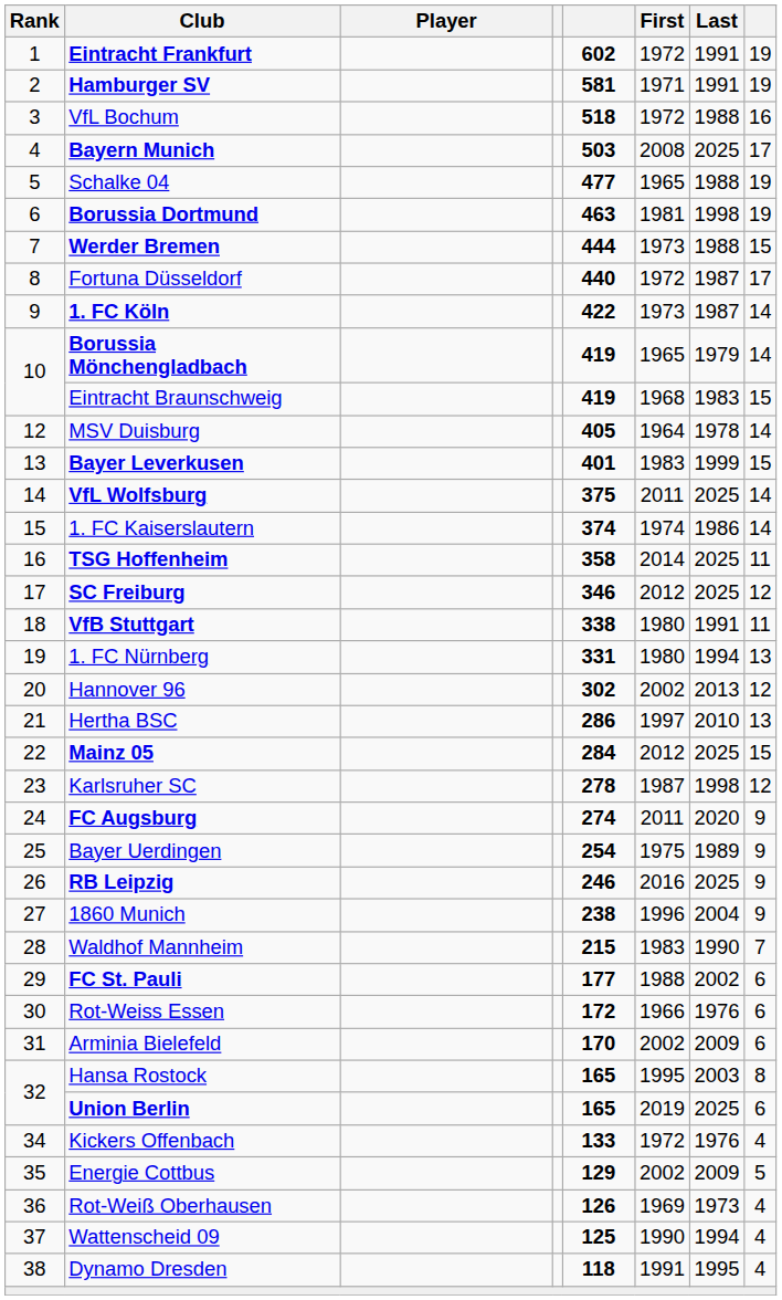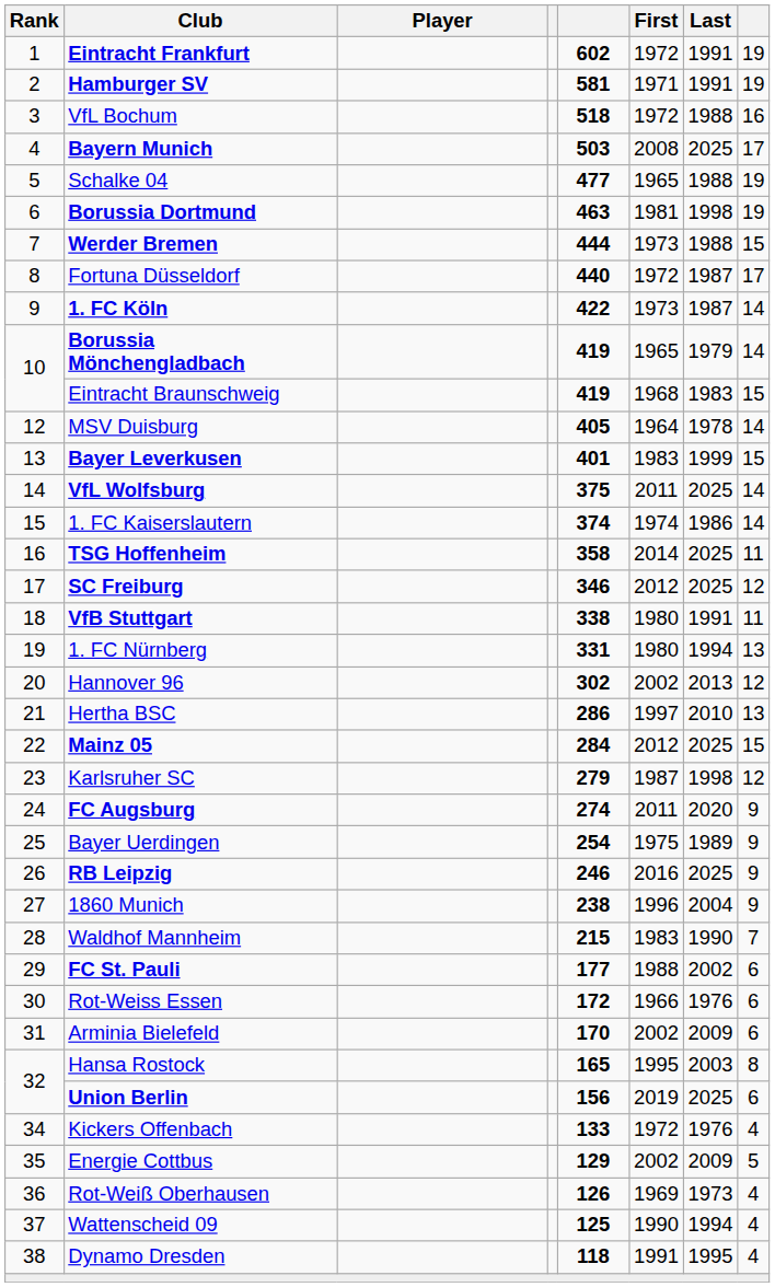 <table class="wikitable mw-datatable sortable nowrap" style="text-align: center">
 <tr>
 <th>Rank</th>
 <th>Club</th>
 <th width=160>Player</th>
 <th></th>
 <th width=50></th>
 <th>First</th>
 <th>Last</th>
 <th>  </th>
 </tr>
 <tr>
 <td>1</td>
 <td align=left><strong><a href='#'>Eintracht Frankfurt</a></strong></td>
 <td align=left></td>
 <td></td>
 <td><strong>602</strong></td>
 <td>1972</td>
 <td>1991</td>
 <td>19</td>
 </tr>
 <tr>
 <td>2</td>
 <td align=left><strong><a href='#'>Hamburger SV</a></strong></td>
 <td align=left></td>
 <td></td>
 <td><strong>581</strong></td>
 <td>1971</td>
 <td>1991</td>
 <td>19</td>
 </tr>
 <tr>
 <td>3</td>
 <td align=left><a href='#'>VfL Bochum</a></td>
 <td align=left></td>
 <td></td>
 <td><strong>518</strong></td>
 <td>1972</td>
 <td>1988</td>
 <td>16</td>
 </tr>
 <tr>
 <td>4</td>
 <td align=left><strong><a href='#'>Bayern Munich</a></strong></td>
 <td align=left></td>
 <td></td>
 <td><strong>503</strong></td>
 <td>2008</td>
 <td>2025</td>
 <td>17</td>
 </tr>
 <tr>
 <td>5</td>
 <td align=left><a href='#'>Schalke 04</a></td>
 <td align=left></td>
 <td></td>
 <td><strong>477</strong></td>
 <td>1965</td>
 <td>1988</td>
 <td>19</td>
 </tr>
 <tr>
 <td>6</td>
 <td align=left><strong><a href='#'>Borussia Dortmund</a></strong></td>
 <td align=left></td>
 <td></td>
 <td><strong>463</strong></td>
 <td>1981</td>
 <td>1998</td>
 <td>19</td>
 </tr>
 <tr>
 <td>7</td>
 <td align=left><strong><a href='#'>Werder Bremen</a></strong></td>
 <td align=left></td>
 <td></td>
 <td><strong>444</strong></td>
 <td>1973</td>
 <td>1988</td>
 <td>15</td>
 </tr>
 <tr>
 <td>8</td>
 <td align=left><a href='#'>Fortuna Düsseldorf</a></td>
 <td align=left></td>
 <td></td>
 <td><strong>440</strong></td>
 <td>1972</td>
 <td>1987</td>
 <td>17</td>
 </tr>
 <tr>
 <td>9</td>
 <td align=left><strong><a href='#'>1. FC Köln</a></strong></td>
 <td align=left></td>
 <td></td>
 <td><strong>422</strong></td>
 <td>1973</td>
 <td>1987</td>
 <td>14</td>
 </tr>
 <tr>
 <td rowspan=2>10</td>
 <td align=left><strong><a href='#'>Borussia Mönchengladbach</a></strong></td>
 <td align=left></td>
 <td></td>
 <td><strong>419</strong></td>
 <td>1965</td>
 <td>1979</td>
 <td>14</td>
 </tr>
 <tr>
 <td align=left><a href='#'>Eintracht Braunschweig</a></td>
 <td align=left></td>
 <td></td>
 <td><strong>419</strong></td>
 <td>1968</td>
 <td>1983</td>
 <td>15</td>
 </tr>
 <tr>
 <td>12</td>
 <td align=left><a href='#'>MSV Duisburg</a></td>
 <td align=left></td>
 <td></td>
 <td><strong>405</strong></td>
 <td>1964</td>
 <td>1978</td>
 <td>14</td>
 </tr>
 <tr>
 <td>13</td>
 <td align=left><strong><a href='#'>Bayer Leverkusen</a></strong></td>
 <td align=left></td>
 <td></td>
 <td><strong>401</strong></td>
 <td>1983</td>
 <td>1999</td>
 <td>15</td>
 </tr>
 <tr>
 <td>14</td>
 <td align=left><strong><a href='#'>VfL Wolfsburg</a></strong></td>
 <td align=left><strong></strong></td>
 <td></td>
 <td><strong>375</strong></td>
 <td>2011</td>
 <td>2025</td>
 <td>14</td>
 </tr>
 <tr>
 <td>15</td>
 <td align=left><a href='#'>1. FC Kaiserslautern</a></td>
 <td align=left></td>
 <td></td>
 <td><strong>374</strong></td>
 <td>1974</td>
 <td>1986</td>
 <td>14</td>
 </tr>
 <tr>
 <td>16</td>
 <td align=left><strong><a href='#'>TSG Hoffenheim</a></strong></td>
 <td align=left><strong></strong></td>
 <td></td>
 <td><strong>358</strong></td>
 <td>2014</td>
 <td>2025</td>
 <td>11</td>
 </tr>
 <tr>
 <td>17</td>
 <td align=left><strong><a href='#'>SC Freiburg</a></strong></td>
 <td align=left><strong></strong></td>
 <td></td>
 <td><strong>346</strong></td>
 <td>2012</td>
 <td>2025</td>
 <td>12</td>
 </tr>
 <tr>
 <td>18</td>
 <td align=left><strong><a href='#'>VfB Stuttgart</a></strong></td>
 <td align=left></td>
 <td></td>
 <td><strong>338</strong></td>
 <td>1980</td>
 <td>1991</td>
 <td>11</td>
 </tr>
 <tr>
 <td>19</td>
 <td align=left><a href='#'>1. FC Nürnberg</a></td>
 <td align=left></td>
 <td></td>
 <td><strong>331</strong></td>
 <td>1980</td>
 <td>1994</td>
 <td>13</td>
 </tr>
 <tr>
 <td>20</td>
 <td align=left><a href='#'>Hannover 96</a></td>
 <td align=left></td>
 <td></td>
 <td><strong>302</strong></td>
 <td>2002</td>
 <td>2013</td>
 <td>12</td>
 </tr>
 <tr>
 <td>21</td>
 <td align=left><a href='#'>Hertha BSC</a></td>
 <td align=left></td>
 <td></td>
 <td><strong>286</strong></td>
 <td>1997</td>
 <td>2010</td>
 <td>13</td>
 </tr>
 <tr>
 <td>22</td>
 <td align=left><strong><a href='#'>Mainz 05</a></strong></td>
 <td align=left><strong></strong></td>
 <td></td>
 <td><strong>284</strong></td>
 <td>2012</td>
 <td>2025</td>
 <td>15</td>
 </tr>
 <tr>
 <td>23</td>
 <td align=left><a href='#'>Karlsruher SC</a></td>
 <td align=left></td>
 <td></td>
-<td><strong>278</strong></td>
+<td><strong>279</strong></td>
 <td>1987</td>
 <td>1998</td>
 <td>12</td>
 </tr>
 <tr>
 <td>24</td>
 <td align=left><strong><a href='#'>FC Augsburg</a></strong></td>
 <td align=left></td>
 <td></td>
 <td><strong>274</strong></td>
 <td>2011</td>
 <td>2020</td>
 <td>9</td>
 </tr>
 <tr>
 <td>25</td>
 <td align=left><a href='#'>Bayer Uerdingen</a></td>
 <td align=left></td>
 <td></td>
 <td><strong>254</strong></td>
 <td>1975</td>
 <td>1989</td>
 <td>9</td>
 </tr>
 <tr>
 <td>26</td>
 <td align=left><strong><a href='#'>RB Leipzig</a></strong></td>
 <td align=left><strong></strong></td>
 <td></td>
 <td><strong>246</strong></td>
 <td>2016</td>
 <td>2025</td>
 <td>9</td>
 </tr>
 <tr>
 <td>27</td>
 <td align=left><a href='#'>1860 Munich</a></td>
 <td align=left></td>
 <td></td>
 <td><strong>238</strong></td>
 <td>1996</td>
 <td>2004</td>
 <td>9</td>
 </tr>
 <tr>
 <td>28</td>
 <td align=left><a href='#'>Waldhof Mannheim</a></td>
 <td align=left></td>
 <td></td>
 <td><strong>215</strong></td>
 <td>1983</td>
 <td>1990</td>
 <td>7</td>
 </tr>
 <tr>
 <td>29</td>
 <td align=left><strong><a href='#'>FC St. Pauli</a></strong></td>
 <td align=left></td>
 <td></td>
 <td><strong>177</strong></td>
 <td>1988</td>
 <td>2002</td>
 <td>6</td>
 </tr>
 <tr>
 <td>30</td>
 <td align=left><a href='#'>Rot-Weiss Essen</a></td>
 <td align=left></td>
 <td></td>
 <td><strong>172</strong></td>
 <td>1966</td>
 <td>1976</td>
 <td>6</td>
 </tr>
 <tr>
 <td>31</td>
 <td align=left><a href='#'>Arminia Bielefeld</a></td>
 <td align=left></td>
 <td></td>
 <td><strong>170</strong></td>
 <td>2002</td>
 <td>2009</td>
 <td>6</td>
 </tr>
 <tr>
 <td rowspan=2>32</td>
 <td align=left><a href='#'>Hansa Rostock</a></td>
 <td align=left></td>
 <td></td>
 <td><strong>165</strong></td>
 <td>1995</td>
 <td>2003</td>
 <td>8</td>
 </tr>
 <tr>
 <td align=left><strong><a href='#'>Union Berlin</a></strong></td>
 <td align=left><strong></strong></td>
 <td></td>
-<td><strong>165</strong></td>
+<td><strong>156</strong></td>
 <td>2019</td>
 <td>2025</td>
 <td>6</td>
 </tr>
 <tr>
 <td>34</td>
 <td align=left><a href='#'>Kickers Offenbach</a></td>
 <td align=left></td>
 <td></td>
 <td><strong>133</strong></td>
 <td>1972</td>
 <td>1976</td>
 <td>4</td>
 </tr>
 <tr>
 <td>35</td>
 <td align=left><a href='#'>Energie Cottbus</a></td>
 <td align=left></td>
 <td></td>
 <td><strong>129</strong></td>
 <td>2002</td>
 <td>2009</td>
 <td>5</td>
 </tr>
 <tr>
 <td>36</td>
 <td align=left><a href='#'>Rot-Weiß Oberhausen</a></td>
 <td align=left></td>
 <td></td>
 <td><strong>126</strong></td>
 <td>1969</td>
 <td>1973</td>
 <td>4</td>
 </tr>
 <tr>
 <td>37</td>
 <td align=left><a href='#'>Wattenscheid 09</a></td>
 <td align=left></td>
 <td></td>
 <td><strong>125</strong></td>
 <td>1990</td>
 <td>1994</td>
 <td>4</td>
 </tr>
 <tr>
 <td>38</td>
 <td align=left><a href='#'>Dynamo Dresden</a></td>
 <td align=left></td>
 <td></td>
 <td><strong>118</strong></td>
 <td>1991</td>
 <td>1995</td>
 <td>4</td>
 </tr>
 <tr bgcolor=efefef class="sortbottom">
 <td colspan=8></td>
 </tr>
 </table>
